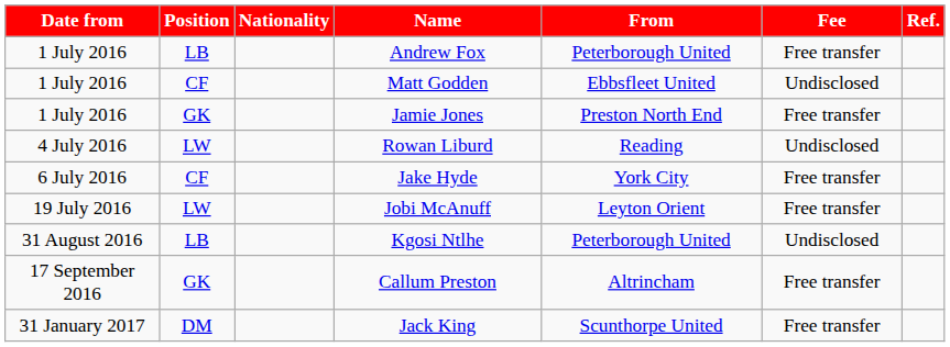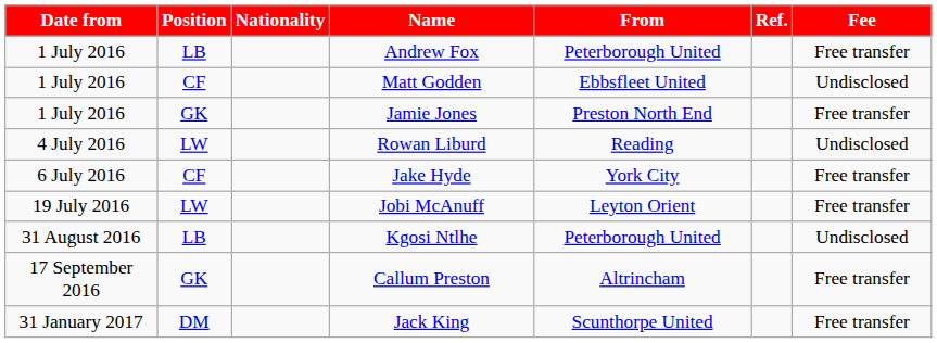 <table class="wikitable"  style="text-align:center; font-size:90%; ">
 <tr>
 <th style="background:#FF0000; color:white; width:110px;">Date from</th>
 <th style="background:#FF0000; color:white; width:50px;">Position</th>
 <th style="background:#FF0000; color:white; width:50px;">Nationality</th>
 <th style="background:#FF0000; color:white; width:150px;">Name</th>
 <th style="background:#FF0000; color:white; width:160px;">From</th>
+<th style="background:#FF0000; color:white; width:25px;">Ref.</th>
 <th style="background:#FF0000; color:white; width:100px;">Fee</th>
-<th style="background:#FF0000; color:white; width:25px;">Ref.</th>
 </tr>
 <tr>
 <td>1 July 2016</td>
 <td><a href='#'>LB</a></td>
 <td></td>
 <td><a href='#'>Andrew Fox</a></td>
 <td><a href='#'>Peterborough United</a></td>
+<td></td>
 <td>Free transfer</td>
-<td></td>
 </tr>
 <tr>
 <td>1 July 2016</td>
 <td><a href='#'>CF</a></td>
 <td></td>
 <td><a href='#'>Matt Godden</a></td>
 <td><a href='#'>Ebbsfleet United</a></td>
+<td></td>
 <td>Undisclosed</td>
-<td></td>
 </tr>
 <tr>
 <td>1 July 2016</td>
 <td><a href='#'>GK</a></td>
 <td></td>
 <td><a href='#'>Jamie Jones</a></td>
 <td><a href='#'>Preston North End</a></td>
+<td></td>
 <td>Free transfer</td>
-<td></td>
 </tr>
 <tr>
 <td>4 July 2016</td>
 <td><a href='#'>LW</a></td>
 <td></td>
 <td><a href='#'>Rowan Liburd</a></td>
 <td><a href='#'>Reading</a></td>
+<td></td>
 <td>Undisclosed</td>
-<td></td>
 </tr>
 <tr>
 <td>6 July 2016</td>
 <td><a href='#'>CF</a></td>
 <td></td>
 <td><a href='#'>Jake Hyde</a></td>
 <td><a href='#'>York City</a></td>
+<td></td>
 <td>Free transfer</td>
-<td></td>
 </tr>
 <tr>
 <td>19 July 2016</td>
 <td><a href='#'>LW</a></td>
 <td></td>
 <td><a href='#'>Jobi McAnuff</a></td>
 <td><a href='#'>Leyton Orient</a></td>
+<td></td>
 <td>Free transfer</td>
-<td></td>
 </tr>
 <tr>
 <td>31 August 2016</td>
 <td><a href='#'>LB</a></td>
 <td></td>
 <td><a href='#'>Kgosi Ntlhe</a></td>
 <td><a href='#'>Peterborough United</a></td>
+<td></td>
 <td>Undisclosed</td>
-<td></td>
 </tr>
 <tr>
 <td>17 September 2016</td>
 <td><a href='#'>GK</a></td>
 <td></td>
 <td><a href='#'>Callum Preston</a></td>
 <td><a href='#'>Altrincham</a></td>
+<td></td>
 <td>Free transfer</td>
-<td></td>
 </tr>
 <tr>
 <td>31 January 2017</td>
 <td><a href='#'>DM</a></td>
 <td></td>
 <td><a href='#'>Jack King</a></td>
 <td><a href='#'>Scunthorpe United</a></td>
+<td></td>
 <td>Free transfer</td>
-<td></td>
 </tr>
 </table>
